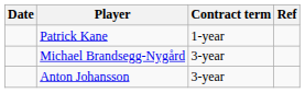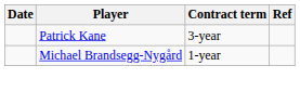 <table class="wikitable">
 <tr>
 <th>Date</th>
 <th>Player</th>
 <th>Contract term</th>
 <th>Ref</th>
 </tr>
 <tr>
 <td></td>
 <td><a href='#'>Patrick Kane</a></td>
-<td>1-year</td>
+<td>3-year</td>
 <td></td>
 </tr>
 <tr>
 <td></td>
 <td><a href='#'>Michael Brandsegg-Nygård</a></td>
-<td>3-year</td>
-<td></td>
-</tr>
-<tr>
-<td></td>
-<td><a href='#'>Anton Johansson</a></td>
-<td>3-year</td>
+<td>1-year</td>
 <td></td>
 </tr>
 </table>
